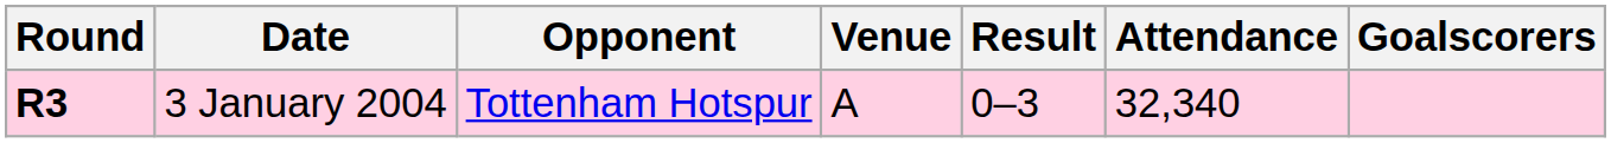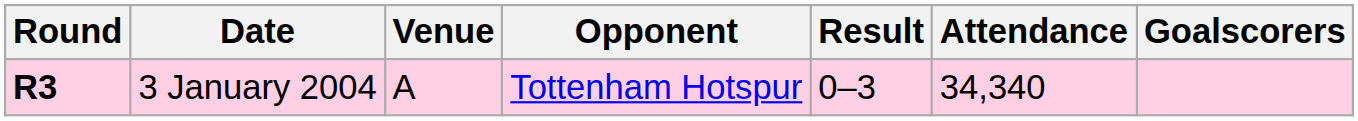 <table class="wikitable">
 <tr>
 <th>Round</th>
 <th>Date</th>
+<th>Venue</th>
 <th>Opponent</th>
-<th>Venue</th>
 <th>Result</th>
 <th>Attendance</th>
 <th>Goalscorers</th>
 </tr>
 <tr style="background-color: #ffd0e3;">
 <td><strong>R3</strong></td>
 <td>3 January 2004</td>
+<td>A</td>
 <td><a href='#'>Tottenham Hotspur</a></td>
-<td>A</td>
 <td>0–3</td>
-<td>32,340</td>
+<td>34,340</td>
 <td></td>
 </tr>
 </table>
